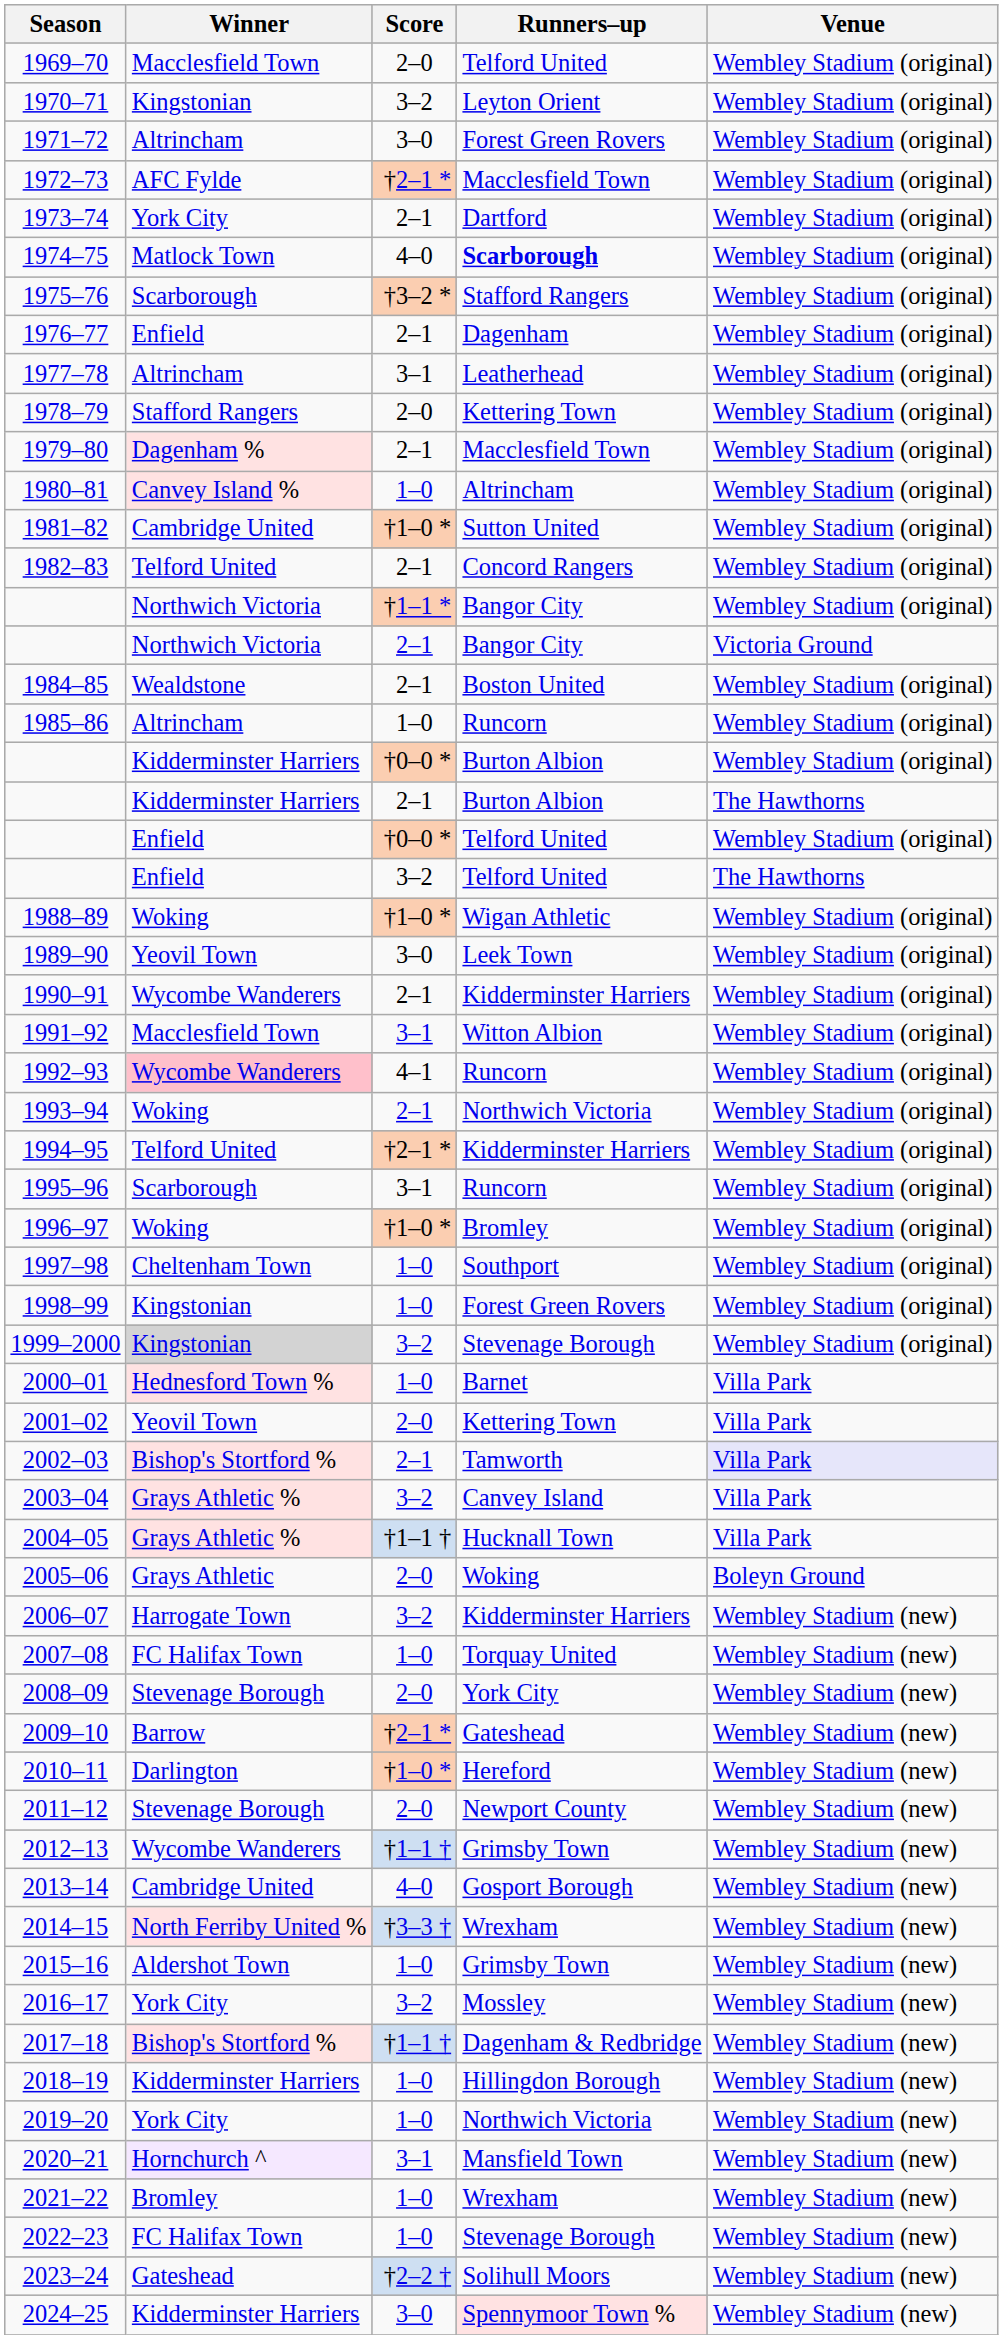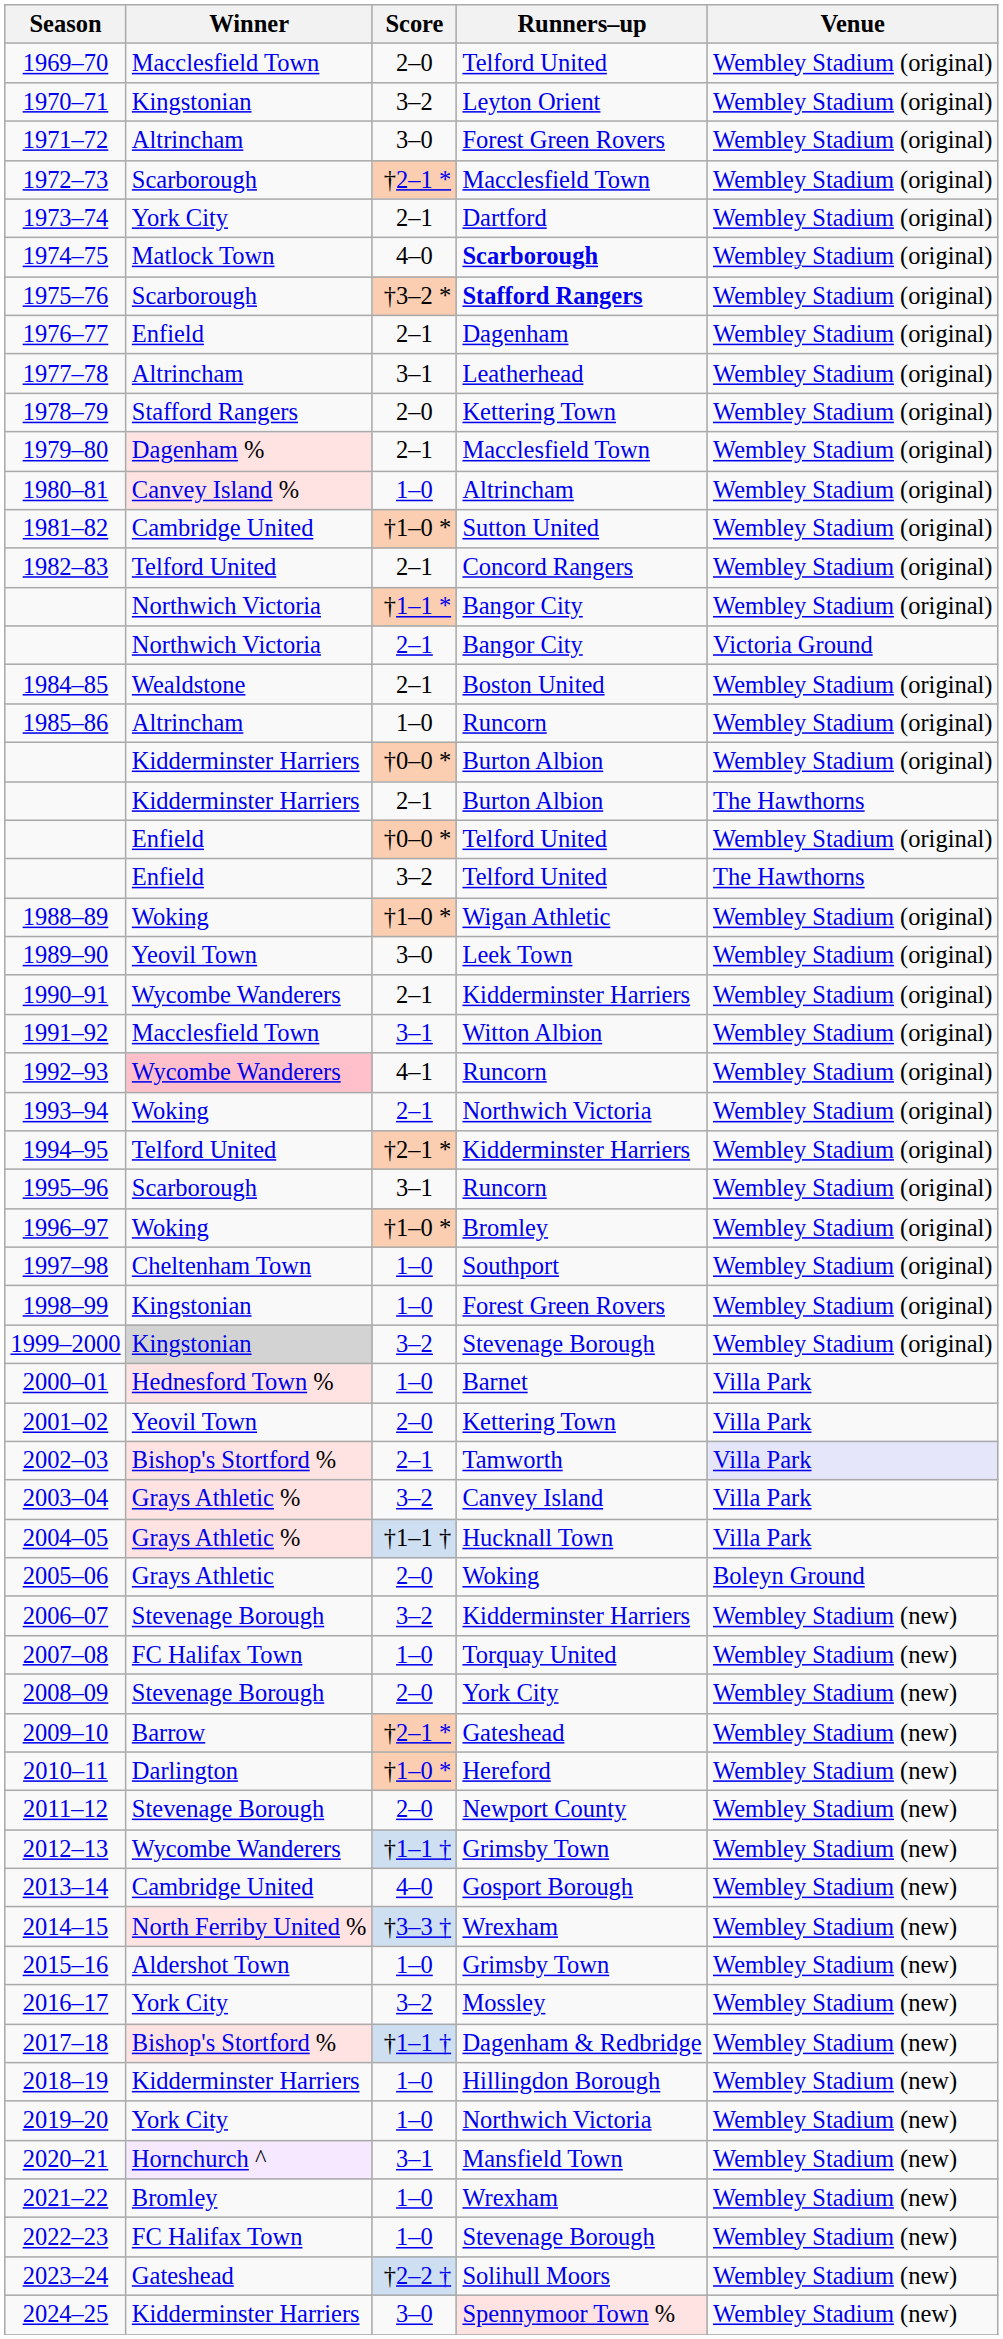 <table class="sortable wikitable">
 <tr>
 <th>Season</th>
 <th>Winner</th>
 <th>Score</th>
 <th>Runners–up</th>
 <th>Venue</th>
 </tr>
 <tr>
 <td align=center><a href='#'>1969–70</a></td>
 <td><a href='#'>Macclesfield Town</a></td>
 <td align=center>2–0</td>
 <td><a href='#'>Telford United</a></td>
 <td><a href='#'>Wembley Stadium</a> (original)</td>
 </tr>
 <tr>
 <td align=center><a href='#'>1970–71</a></td>
 <td><a href='#'>Kingstonian</a></td>
 <td align=center>3–2</td>
 <td><a href='#'>Leyton Orient</a></td>
 <td><a href='#'>Wembley Stadium</a> (original)</td>
 </tr>
 <tr>
 <td align=center><a href='#'>1971–72</a></td>
 <td><a href='#'>Altrincham</a></td>
 <td align=center>3–0</td>
 <td><a href='#'>Forest Green Rovers</a></td>
 <td><a href='#'>Wembley Stadium</a> (original)</td>
 </tr>
 <tr>
 <td align=center><a href='#'>1972–73</a></td>
-<td><a href='#'>AFC Fylde</a></td>
+<td><a href='#'>Scarborough</a></td>
 <td align=center style="background-color:#FBCEB1"><span> †</span><a href='#'>2–1 *</a></td>
 <td><a href='#'>Macclesfield Town</a></td>
 <td><a href='#'>Wembley Stadium</a> (original)</td>
 </tr>
 <tr>
 <td align=center><a href='#'>1973–74</a></td>
 <td><a href='#'>York City</a></td>
 <td align=center>2–1</td>
 <td><a href='#'>Dartford</a></td>
 <td><a href='#'>Wembley Stadium</a> (original)</td>
 </tr>
 <tr>
 <td align=center><a href='#'>1974–75</a></td>
 <td><a href='#'>Matlock Town</a></td>
 <td align=center>4–0</td>
 <td><strong><a href='#'>Scarborough</a></strong></td>
 <td><a href='#'>Wembley Stadium</a> (original)</td>
 </tr>
 <tr>
 <td align=center><a href='#'>1975–76</a></td>
 <td><a href='#'>Scarborough</a></td>
 <td align=center style="background-color:#FBCEB1"><span> †</span>3–2 *</td>
-<td><a href='#'>Stafford Rangers</a></td>
+<td><strong><a href='#'>Stafford Rangers</a></strong></td>
 <td><a href='#'>Wembley Stadium</a> (original)</td>
 </tr>
 <tr>
 <td align=center><a href='#'>1976–77</a></td>
 <td><a href='#'>Enfield</a></td>
 <td align=center>2–1</td>
 <td><a href='#'>Dagenham</a></td>
 <td><a href='#'>Wembley Stadium</a> (original)</td>
 </tr>
 <tr>
 <td align=center><a href='#'>1977–78</a></td>
 <td><a href='#'>Altrincham</a></td>
 <td align=center>3–1</td>
 <td><a href='#'>Leatherhead</a></td>
 <td><a href='#'>Wembley Stadium</a> (original)</td>
 </tr>
 <tr>
 <td align=center><a href='#'>1978–79</a></td>
 <td><a href='#'>Stafford Rangers</a></td>
 <td align=center>2–0</td>
 <td><a href='#'>Kettering Town</a></td>
 <td><a href='#'>Wembley Stadium</a> (original)</td>
 </tr>
 <tr>
 <td align=center><a href='#'>1979–80</a></td>
 <td bgcolor="#ffe2e2"><a href='#'>Dagenham</a> %</td>
 <td align=center>2–1</td>
 <td><a href='#'>Macclesfield Town</a></td>
 <td><a href='#'>Wembley Stadium</a> (original)</td>
 </tr>
 <tr>
 <td align=center><a href='#'>1980–81</a></td>
 <td bgcolor="#ffe2e2"><a href='#'>Canvey Island</a> %</td>
 <td align=center><a href='#'>1–0</a></td>
 <td><a href='#'>Altrincham</a></td>
 <td><a href='#'>Wembley Stadium</a> (original)</td>
 </tr>
 <tr>
 <td align=center><a href='#'>1981–82</a></td>
 <td><a href='#'>Cambridge United</a></td>
 <td align=center style="background-color:#FBCEB1"><span> †</span>1–0 *</td>
 <td><a href='#'>Sutton United</a></td>
 <td><a href='#'>Wembley Stadium</a> (original)</td>
 </tr>
 <tr>
 <td align=center><a href='#'>1982–83</a></td>
 <td><a href='#'>Telford United</a></td>
 <td align=center>2–1</td>
 <td><a href='#'>Concord Rangers</a></td>
 <td><a href='#'>Wembley Stadium</a> (original)</td>
 </tr>
 <tr>
 <td align=center></td>
 <td><a href='#'>Northwich Victoria</a></td>
 <td align=center style="background-color:#FBCEB1"><span> †</span><a href='#'>1–1 *</a></td>
 <td><a href='#'>Bangor City</a></td>
 <td><a href='#'>Wembley Stadium</a> (original)</td>
 </tr>
 <tr>
 <td align=center></td>
 <td><a href='#'>Northwich Victoria</a></td>
 <td align=center><a href='#'>2–1</a></td>
 <td><a href='#'>Bangor City</a></td>
 <td><a href='#'>Victoria Ground</a></td>
 </tr>
 <tr>
 <td align=center><a href='#'>1984–85</a></td>
 <td><a href='#'>Wealdstone</a></td>
 <td align=center>2–1</td>
 <td><a href='#'>Boston United</a></td>
 <td><a href='#'>Wembley Stadium</a> (original)</td>
 </tr>
 <tr>
 <td align=center><a href='#'>1985–86</a></td>
 <td><a href='#'>Altrincham</a></td>
 <td align=center>1–0</td>
 <td><a href='#'>Runcorn</a></td>
 <td><a href='#'>Wembley Stadium</a> (original)</td>
 </tr>
 <tr>
 <td align=center></td>
 <td><a href='#'>Kidderminster Harriers</a></td>
 <td align=center style="background-color:#FBCEB1"><span> †</span>0–0 *</td>
 <td><a href='#'>Burton Albion</a></td>
 <td><a href='#'>Wembley Stadium</a> (original)</td>
 </tr>
 <tr>
 <td align=center></td>
 <td><a href='#'>Kidderminster Harriers</a></td>
 <td align=center>2–1</td>
 <td><a href='#'>Burton Albion</a></td>
 <td><a href='#'>The Hawthorns</a></td>
 </tr>
 <tr>
 <td align=center></td>
 <td><a href='#'>Enfield</a></td>
 <td align=center style="background-color:#FBCEB1"><span> †</span>0–0 *</td>
 <td><a href='#'>Telford United</a></td>
 <td><a href='#'>Wembley Stadium</a> (original)</td>
 </tr>
 <tr>
 <td align=center></td>
 <td><a href='#'>Enfield</a></td>
 <td align=center>3–2</td>
 <td><a href='#'>Telford United</a></td>
 <td><a href='#'>The Hawthorns</a></td>
 </tr>
 <tr>
 <td align=center><a href='#'>1988–89</a></td>
 <td><a href='#'>Woking</a></td>
 <td align=center style="background-color:#FBCEB1"><span> †</span>1–0 *</td>
 <td><a href='#'>Wigan Athletic</a></td>
 <td><a href='#'>Wembley Stadium</a> (original)</td>
 </tr>
 <tr>
 <td align=center><a href='#'>1989–90</a></td>
 <td><a href='#'>Yeovil Town</a></td>
 <td align=center>3–0</td>
 <td><a href='#'>Leek Town</a></td>
 <td><a href='#'>Wembley Stadium</a> (original)</td>
 </tr>
 <tr>
 <td align=center><a href='#'>1990–91</a></td>
 <td><a href='#'>Wycombe Wanderers</a></td>
 <td align=center>2–1</td>
 <td><a href='#'>Kidderminster Harriers</a></td>
 <td><a href='#'>Wembley Stadium</a> (original)</td>
 </tr>
 <tr>
 <td align=center><a href='#'>1991–92</a></td>
 <td><a href='#'>Macclesfield Town</a></td>
 <td align=center><a href='#'>3–1</a></td>
 <td><a href='#'>Witton Albion</a></td>
 <td><a href='#'>Wembley Stadium</a> (original)</td>
 </tr>
 <tr>
 <td align=center><a href='#'>1992–93</a></td>
 <td style="background: pink;"><a href='#'>Wycombe Wanderers</a></td>
 <td align=center>4–1</td>
 <td><a href='#'>Runcorn</a></td>
 <td><a href='#'>Wembley Stadium</a> (original)</td>
 </tr>
 <tr>
 <td align=center><a href='#'>1993–94</a></td>
 <td><a href='#'>Woking</a></td>
 <td align=center><a href='#'>2–1</a></td>
 <td><a href='#'>Northwich Victoria</a></td>
 <td><a href='#'>Wembley Stadium</a> (original)</td>
 </tr>
 <tr>
 <td align=center><a href='#'>1994–95</a></td>
 <td><a href='#'>Telford United</a></td>
 <td align=center style="background-color:#FBCEB1"><span> †</span>2–1 *</td>
 <td><a href='#'>Kidderminster Harriers</a></td>
 <td><a href='#'>Wembley Stadium</a> (original)</td>
 </tr>
 <tr>
 <td align=center><a href='#'>1995–96</a></td>
 <td><a href='#'>Scarborough</a></td>
 <td align=center>3–1</td>
 <td><a href='#'>Runcorn</a></td>
 <td><a href='#'>Wembley Stadium</a> (original)</td>
 </tr>
 <tr>
 <td align=center><a href='#'>1996–97</a></td>
 <td><a href='#'>Woking</a></td>
 <td align=center style="background-color:#FBCEB1"><span> †</span>1–0 *</td>
 <td><a href='#'>Bromley</a></td>
 <td><a href='#'>Wembley Stadium</a> (original)</td>
 </tr>
 <tr>
 <td align=center><a href='#'>1997–98</a></td>
 <td><a href='#'>Cheltenham Town</a></td>
 <td align=center><a href='#'>1–0</a></td>
 <td><a href='#'>Southport</a></td>
 <td><a href='#'>Wembley Stadium</a> (original)</td>
 </tr>
 <tr>
 <td align=center><a href='#'>1998–99</a></td>
 <td><a href='#'>Kingstonian</a></td>
 <td align=center><a href='#'>1–0</a></td>
 <td><a href='#'>Forest Green Rovers</a></td>
 <td><a href='#'>Wembley Stadium</a> (original)</td>
 </tr>
 <tr>
 <td align=center><a href='#'>1999–2000</a></td>
 <td style="background: lightgrey;"><a href='#'>Kingstonian</a></td>
 <td align=center><a href='#'>3–2</a></td>
 <td><a href='#'>Stevenage Borough</a></td>
 <td><a href='#'>Wembley Stadium</a> (original)</td>
 </tr>
 <tr>
 <td align=center><a href='#'>2000–01</a></td>
 <td bgcolor="#ffe2e2"><a href='#'>Hednesford Town</a> %</td>
 <td align=center><a href='#'>1–0</a></td>
 <td><a href='#'>Barnet</a></td>
 <td><a href='#'>Villa Park</a></td>
 </tr>
 <tr>
 <td align=center><a href='#'>2001–02</a></td>
 <td><a href='#'>Yeovil Town</a></td>
 <td align=center><a href='#'>2–0</a></td>
 <td><a href='#'>Kettering Town</a></td>
 <td><a href='#'>Villa Park</a></td>
 </tr>
 <tr>
 <td align=center><a href='#'>2002–03</a></td>
 <td bgcolor="#ffe2e2"><a href='#'>Bishop's Stortford</a> %</td>
 <td align=center><a href='#'>2–1</a></td>
 <td><a href='#'>Tamworth</a></td>
 <td style="background: lavender;"><a href='#'>Villa Park</a></td>
 </tr>
 <tr>
 <td align=center><a href='#'>2003–04</a></td>
 <td bgcolor="#ffe2e2"><a href='#'>Grays Athletic</a> %</td>
 <td align=center><a href='#'>3–2</a></td>
 <td><a href='#'>Canvey Island</a></td>
 <td><a href='#'>Villa Park</a></td>
 </tr>
 <tr>
 <td align=center><a href='#'>2004–05</a></td>
 <td bgcolor="#ffe2e2"><a href='#'>Grays Athletic</a> %</td>
 <td align=center style="background-color:#cedff2"><span> †</span>1–1 †</td>
 <td><a href='#'>Hucknall Town</a></td>
 <td><a href='#'>Villa Park</a></td>
 </tr>
 <tr>
 <td align=center><a href='#'>2005–06</a></td>
 <td><a href='#'>Grays Athletic</a></td>
 <td align=center><a href='#'>2–0</a></td>
 <td><a href='#'>Woking</a></td>
 <td><a href='#'>Boleyn Ground</a></td>
 </tr>
 <tr>
 <td align=center><a href='#'>2006–07</a></td>
-<td><a href='#'>Harrogate Town</a></td>
+<td><a href='#'>Stevenage Borough</a></td>
 <td align=center><a href='#'>3–2</a></td>
 <td><a href='#'>Kidderminster Harriers</a></td>
 <td><a href='#'>Wembley Stadium</a> (new)</td>
 </tr>
 <tr>
 <td align=center><a href='#'>2007–08</a></td>
 <td><a href='#'>FC Halifax Town</a></td>
 <td align=center><a href='#'>1–0</a></td>
 <td><a href='#'>Torquay United</a></td>
 <td><a href='#'>Wembley Stadium</a> (new)</td>
 </tr>
 <tr>
 <td align=center><a href='#'>2008–09</a></td>
 <td><a href='#'>Stevenage Borough</a></td>
 <td align=center><a href='#'>2–0</a></td>
 <td><a href='#'>York City</a></td>
 <td><a href='#'>Wembley Stadium</a> (new)</td>
 </tr>
 <tr>
 <td align=center><a href='#'>2009–10</a></td>
 <td><a href='#'>Barrow</a></td>
 <td align=center style="background-color:#FBCEB1"><span> †</span><a href='#'>2–1 *</a></td>
 <td><a href='#'>Gateshead</a></td>
 <td><a href='#'>Wembley Stadium</a> (new)</td>
 </tr>
 <tr>
 <td align=center><a href='#'>2010–11</a></td>
 <td><a href='#'>Darlington</a></td>
 <td align=center style="background-color:#FBCEB1"><span> †</span><a href='#'>1–0 *</a></td>
 <td><a href='#'>Hereford</a></td>
 <td><a href='#'>Wembley Stadium</a> (new)</td>
 </tr>
 <tr>
 <td align=center><a href='#'>2011–12</a></td>
 <td><a href='#'>Stevenage Borough</a></td>
 <td align=center><a href='#'>2–0</a></td>
 <td><a href='#'>Newport County</a></td>
 <td><a href='#'>Wembley Stadium</a> (new)</td>
 </tr>
 <tr>
 <td align=center><a href='#'>2012–13</a></td>
 <td><a href='#'>Wycombe Wanderers</a></td>
 <td align=center style="background-color:#cedff2"><span> †</span><a href='#'>1–1 †</a></td>
 <td><a href='#'>Grimsby Town</a></td>
 <td><a href='#'>Wembley Stadium</a> (new)</td>
 </tr>
 <tr>
 <td align=center><a href='#'>2013–14</a></td>
 <td><a href='#'>Cambridge United</a></td>
 <td align=center><a href='#'>4–0</a></td>
 <td><a href='#'>Gosport Borough</a></td>
 <td><a href='#'>Wembley Stadium</a> (new)</td>
 </tr>
 <tr>
 <td align=center><a href='#'>2014–15</a></td>
 <td bgcolor="#ffe2e2"><a href='#'>North Ferriby United</a> %</td>
 <td align=center style="background-color:#cedff2"><span> †</span><a href='#'>3–3 †</a></td>
 <td><a href='#'>Wrexham</a></td>
 <td><a href='#'>Wembley Stadium</a> (new)</td>
 </tr>
 <tr>
 <td align=center><a href='#'>2015–16</a></td>
 <td><a href='#'>Aldershot Town</a></td>
 <td align=center><a href='#'>1–0</a></td>
 <td><a href='#'>Grimsby Town</a></td>
 <td><a href='#'>Wembley Stadium</a> (new)</td>
 </tr>
 <tr>
 <td align=center><a href='#'>2016–17</a></td>
 <td><a href='#'>York City</a></td>
 <td align=center><a href='#'>3–2</a></td>
 <td><a href='#'>Mossley</a></td>
 <td><a href='#'>Wembley Stadium</a> (new)</td>
 </tr>
 <tr>
 <td align=center><a href='#'>2017–18</a></td>
 <td bgcolor="#ffe2e2"><a href='#'>Bishop's Stortford</a> %</td>
 <td align=center style="background-color:#cedff2"><span> †</span><a href='#'>1–1 †</a></td>
 <td><a href='#'>Dagenham & Redbridge</a></td>
 <td><a href='#'>Wembley Stadium</a> (new)</td>
 </tr>
 <tr>
 <td align=center><a href='#'>2018–19</a></td>
 <td><a href='#'>Kidderminster Harriers</a></td>
 <td align=center><a href='#'>1–0</a></td>
 <td><a href='#'>Hillingdon Borough</a></td>
 <td><a href='#'>Wembley Stadium</a> (new)</td>
 </tr>
 <tr>
 <td align=center><a href='#'>2019–20</a></td>
 <td><a href='#'>York City</a></td>
 <td align=center><a href='#'>1–0</a></td>
 <td><a href='#'>Northwich Victoria</a></td>
 <td><a href='#'>Wembley Stadium</a> (new)</td>
 </tr>
 <tr>
 <td align=center><a href='#'>2020–21</a></td>
 <td bgcolor="#f5e8ff"><a href='#'>Hornchurch</a> ^</td>
 <td align=center><a href='#'>3–1</a></td>
 <td><a href='#'>Mansfield Town</a></td>
 <td><a href='#'>Wembley Stadium</a> (new)</td>
 </tr>
 <tr>
 <td align=center><a href='#'>2021–22</a></td>
 <td><a href='#'>Bromley</a></td>
 <td align=center><a href='#'>1–0</a></td>
 <td><a href='#'>Wrexham</a></td>
 <td><a href='#'>Wembley Stadium</a> (new)</td>
 </tr>
 <tr>
 <td align=center><a href='#'>2022–23</a></td>
 <td><a href='#'>FC Halifax Town</a></td>
 <td align=center><a href='#'>1–0</a></td>
 <td><a href='#'>Stevenage Borough</a></td>
 <td><a href='#'>Wembley Stadium</a> (new)</td>
 </tr>
 <tr>
 <td align=center><a href='#'>2023–24</a></td>
 <td><a href='#'>Gateshead</a></td>
 <td align=center style="background-color:#cedff2"><span> †</span><a href='#'>2–2 †</a></td>
 <td><a href='#'>Solihull Moors</a></td>
 <td><a href='#'>Wembley Stadium</a> (new)</td>
 </tr>
 <tr>
 <td align=center><a href='#'>2024–25</a></td>
 <td><a href='#'>Kidderminster Harriers</a></td>
 <td align=center><a href='#'>3–0</a></td>
 <td bgcolor=#ffe2e2><a href='#'>Spennymoor Town</a> %</td>
 <td><a href='#'>Wembley Stadium</a> (new)</td>
 </tr>
 </table>
